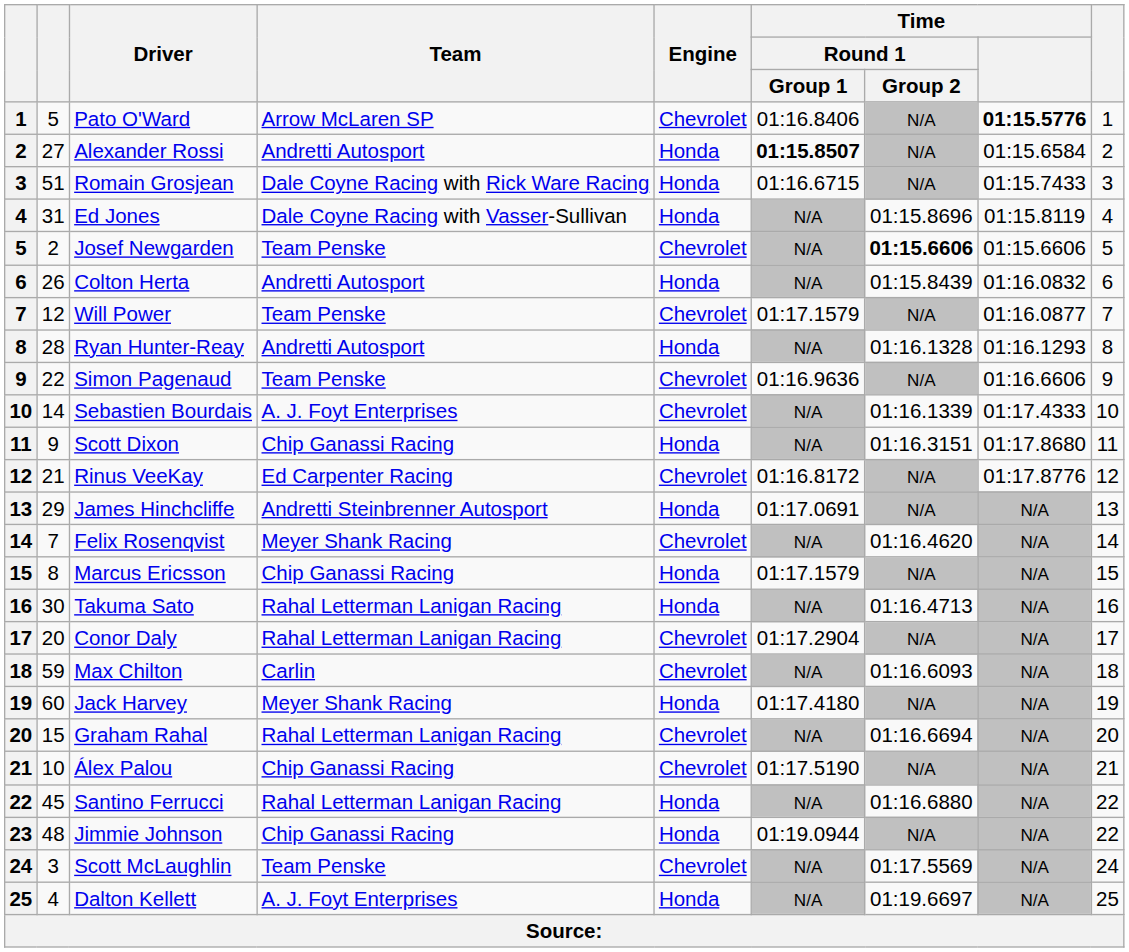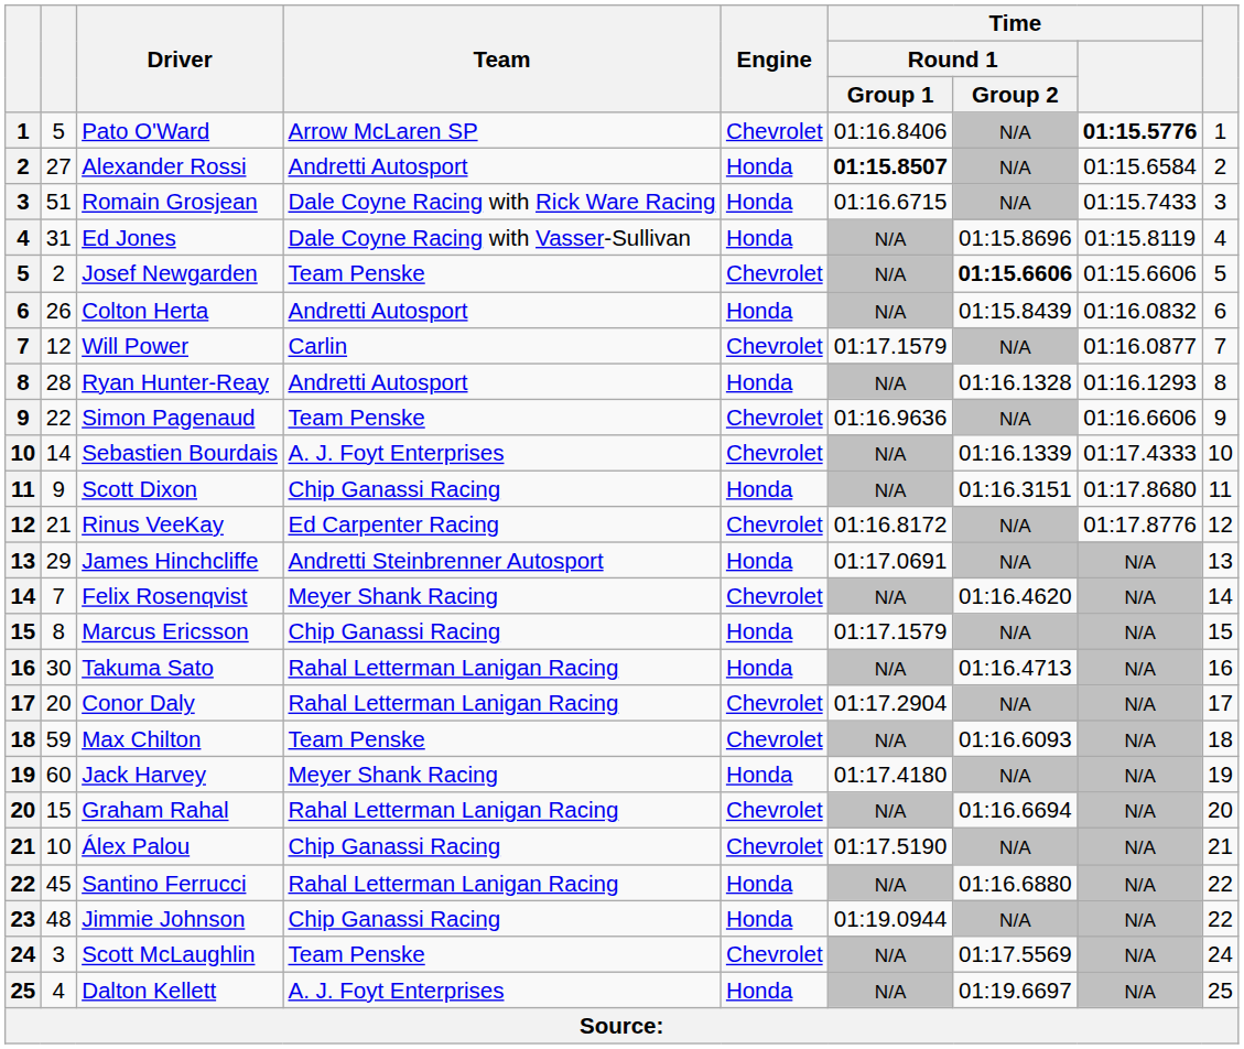 <table class="wikitable sortable" style="text-align:center; font-size:95%;">
 <tr>
 <th rowspan="3"></th>
 <th rowspan="3"></th>
 <th rowspan="3">Driver</th>
 <th rowspan="3">Team</th>
 <th rowspan="3">Engine</th>
 <th colspan="3" style="text-align:center;">Time</th>
 <th rowspan="3"></th>
 </tr>
 <tr>
 <th scope="col" colspan="2">Round 1</th>
 <th scope="col" rowspan="2"></th>
 </tr>
 <tr>
 <th scope="col">Group 1</th>
 <th scope="col">Group 2</th>
 </tr>
 <tr>
 <th scope="row">1</th>
 <td align="center">5</td>
 <td align="left"> <a href='#'>Pato O'Ward</a></td>
 <td align="left"><a href='#'>Arrow McLaren SP</a></td>
 <td align="left"><a href='#'>Chevrolet</a></td>
 <td>01:16.8406</td>
 <td style="background: silver" align="center"><small>N/A</small></td>
 <td><strong>01:15.5776</strong></td>
 <td align="center">1</td>
 </tr>
 <tr>
 <th scope="row">2</th>
 <td align="center">27</td>
 <td align="left"> <a href='#'>Alexander Rossi</a></td>
 <td align="left"><a href='#'>Andretti Autosport</a></td>
 <td align="left"><a href='#'>Honda</a></td>
 <td><strong>01:15.8507</strong></td>
 <td style="background: silver" align="center"><small>N/A</small></td>
 <td>01:15.6584</td>
 <td align="center">2</td>
 </tr>
 <tr>
 <th scope="row">3</th>
 <td align="center">51</td>
 <td align="left"> <a href='#'>Romain Grosjean</a> <strong></strong></td>
 <td align="left"><a href='#'>Dale Coyne Racing</a> with <a href='#'>Rick Ware Racing</a></td>
 <td align="left"><a href='#'>Honda</a></td>
 <td>01:16.6715</td>
 <td style="background: silver" align="center"><small>N/A</small></td>
 <td>01:15.7433</td>
 <td align="center">3</td>
 </tr>
 <tr>
 <th scope="row">4</th>
 <td align="center">31</td>
 <td align="left"> <a href='#'>Ed Jones</a></td>
 <td align="left"><a href='#'>Dale Coyne Racing</a> with <a href='#'>Vasser</a>-Sullivan</td>
 <td align="left"><a href='#'>Honda</a></td>
 <td style="background: silver" align="center"><small>N/A</small></td>
 <td>01:15.8696</td>
 <td>01:15.8119</td>
 <td align="center">4</td>
 </tr>
 <tr>
 <th scope="row">5</th>
 <td align="center">2</td>
 <td align="left"> <a href='#'>Josef Newgarden</a> <strong></strong></td>
 <td align="left"><a href='#'>Team Penske</a></td>
 <td align="left"><a href='#'>Chevrolet</a></td>
 <td style="background: silver" align="center"><small>N/A</small></td>
 <td><strong>01:15.6606</strong></td>
 <td>01:15.6606</td>
 <td align="center">5</td>
 </tr>
 <tr>
 <th scope="row">6</th>
 <td align="center">26</td>
 <td align="left"> <a href='#'>Colton Herta</a></td>
 <td align="left"><a href='#'>Andretti Autosport</a></td>
 <td align="left"><a href='#'>Honda</a></td>
 <td style="background: silver" align="center"><small>N/A</small></td>
 <td>01:15.8439</td>
 <td>01:16.0832</td>
 <td align="center">6</td>
 </tr>
 <tr>
 <th scope="row">7</th>
 <td align="center">12</td>
 <td align="left"> <a href='#'>Will Power</a> <strong></strong></td>
-<td align="left"><a href='#'>Team Penske</a></td>
+<td align="left"><a href='#'>Carlin</a></td>
 <td align="left"><a href='#'>Chevrolet</a></td>
 <td>01:17.1579</td>
 <td style="background: silver" align="center"><small>N/A</small></td>
 <td>01:16.0877</td>
 <td align="center">7</td>
 </tr>
 <tr>
 <th scope="row">8</th>
 <td align="center">28</td>
 <td align="left"> <a href='#'>Ryan Hunter-Reay</a> <strong></strong></td>
 <td align="left"><a href='#'>Andretti Autosport</a></td>
 <td align="left"><a href='#'>Honda</a></td>
 <td style="background: silver" align="center"><small>N/A</small></td>
 <td>01:16.1328</td>
 <td>01:16.1293</td>
 <td align="center">8</td>
 </tr>
 <tr>
 <th scope="row">9</th>
 <td align="center">22</td>
 <td align="left"> <a href='#'>Simon Pagenaud</a> <strong></strong></td>
 <td align="left"><a href='#'>Team Penske</a></td>
 <td align="left"><a href='#'>Chevrolet</a></td>
 <td>01:16.9636</td>
 <td style="background: silver" align="center"><small>N/A</small></td>
 <td>01:16.6606</td>
 <td align="center">9</td>
 </tr>
 <tr>
 <th scope="row">10</th>
 <td align="center">14</td>
 <td align="left"> <a href='#'>Sebastien Bourdais</a> <strong></strong></td>
 <td align="left"><a href='#'>A. J. Foyt Enterprises</a></td>
 <td align="left"><a href='#'>Chevrolet</a></td>
 <td style="background: silver" align="center"><small>N/A</small></td>
 <td>01:16.1339</td>
 <td>01:17.4333</td>
 <td align="center">10</td>
 </tr>
 <tr>
 <th scope="row">11</th>
 <td align="center">9</td>
 <td align="left"> <a href='#'>Scott Dixon</a> <strong></strong></td>
 <td align="left"><a href='#'>Chip Ganassi Racing</a></td>
 <td align="left"><a href='#'>Honda</a></td>
 <td style="background: silver" align="center"><small>N/A</small></td>
 <td>01:16.3151</td>
 <td>01:17.8680</td>
 <td align="center">11</td>
 </tr>
 <tr>
 <th scope="row">12</th>
 <td align="center">21</td>
 <td align="left"> <a href='#'>Rinus VeeKay</a></td>
 <td align="left"><a href='#'>Ed Carpenter Racing</a></td>
 <td align="left"><a href='#'>Chevrolet</a></td>
 <td>01:16.8172</td>
 <td style="background: silver" align="center"><small>N/A</small></td>
 <td>01:17.8776</td>
 <td align="center">12</td>
 </tr>
 <tr>
 <th scope="row">13</th>
 <td align="center">29</td>
 <td align="left"> <a href='#'>James Hinchcliffe</a></td>
 <td align="left"><a href='#'>Andretti Steinbrenner Autosport</a></td>
 <td align="left"><a href='#'>Honda</a></td>
 <td>01:17.0691</td>
 <td style="background: silver" align="center"><small>N/A</small></td>
 <td style="background: silver" align="center" data-sort-value="13"><small>N/A</small></td>
 <td align="center">13</td>
 </tr>
 <tr>
 <th scope="row">14</th>
 <td align="center">7</td>
 <td align="left"> <a href='#'>Felix Rosenqvist</a></td>
 <td align="left"><a href='#'>Meyer Shank Racing</a></td>
 <td align="left"><a href='#'>Chevrolet</a></td>
 <td style="background: silver" align="center"><small>N/A</small></td>
 <td>01:16.4620</td>
 <td style="background: silver" align="center" data-sort-value="14"><small>N/A</small></td>
 <td align="center">14</td>
 </tr>
 <tr>
 <th scope="row">15</th>
 <td align="center">8</td>
 <td align="left"> <a href='#'>Marcus Ericsson</a></td>
 <td align="left"><a href='#'>Chip Ganassi Racing</a></td>
 <td align="left"><a href='#'>Honda</a></td>
 <td>01:17.1579</td>
 <td style="background: silver" align="center"><small>N/A</small></td>
 <td style="background: silver" align="center" data-sort-value="15"><small>N/A</small></td>
 <td align="center">15</td>
 </tr>
 <tr>
 <th scope="row">16</th>
 <td align="center">30</td>
 <td align="left"> <a href='#'>Takuma Sato</a></td>
 <td align="left"><a href='#'>Rahal Letterman Lanigan Racing</a></td>
 <td align="left"><a href='#'>Honda</a></td>
 <td style="background: silver" align="center"><small>N/A</small></td>
 <td>01:16.4713</td>
 <td style="background: silver" align="center" data-sort-value="16"><small>N/A</small></td>
 <td align="center">16</td>
 </tr>
 <tr>
 <th scope="row">17</th>
 <td align="center">20</td>
 <td align="left"> <a href='#'>Conor Daly</a></td>
 <td align="left"><a href='#'>Rahal Letterman Lanigan Racing</a></td>
 <td align="left"><a href='#'>Chevrolet</a></td>
 <td>01:17.2904</td>
 <td style="background: silver" align="center"><small>N/A</small></td>
 <td style="background: silver" align="center" data-sort-value="17"><small>N/A</small></td>
 <td align="center">17</td>
 </tr>
 <tr>
 <th scope="row">18</th>
 <td align="center">59</td>
 <td align="left"> <a href='#'>Max Chilton</a></td>
-<td align="left"><a href='#'>Carlin</a></td>
+<td align="left"><a href='#'>Team Penske</a></td>
 <td align="left"><a href='#'>Chevrolet</a></td>
 <td style="background: silver" align="center"><small>N/A</small></td>
 <td>01:16.6093</td>
 <td style="background: silver" align="center" data-sort-value="18"><small>N/A</small></td>
 <td align="center">18</td>
 </tr>
 <tr>
 <th scope="row">19</th>
 <td align="center">60</td>
 <td align="left"> <a href='#'>Jack Harvey</a></td>
 <td align="left"><a href='#'>Meyer Shank Racing</a></td>
 <td align="left"><a href='#'>Honda</a></td>
 <td>01:17.4180</td>
 <td style="background: silver" align="center"><small>N/A</small></td>
 <td style="background: silver" align="center" data-sort-value="19"><small>N/A</small></td>
 <td align="center">19</td>
 </tr>
 <tr>
 <th scope="row">20</th>
 <td align="center">15</td>
 <td align="left"> <a href='#'>Graham Rahal</a></td>
 <td align="left"><a href='#'>Rahal Letterman Lanigan Racing</a></td>
 <td align="left"><a href='#'>Chevrolet</a></td>
 <td style="background: silver" align="center"><small>N/A</small></td>
 <td>01:16.6694</td>
 <td style="background: silver" align="center" data-sort-value="20"><small>N/A</small></td>
 <td align="center">20</td>
 </tr>
 <tr>
 <th scope="row">21</th>
 <td align="center">10</td>
 <td align="left"> <a href='#'>Álex Palou</a></td>
 <td align="left"><a href='#'>Chip Ganassi Racing</a></td>
 <td align="left"><a href='#'>Chevrolet</a></td>
 <td>01:17.5190</td>
 <td style="background: silver" align="center"><small>N/A</small></td>
 <td style="background: silver" align="center" data-sort-value="21"><small>N/A</small></td>
 <td align="center">21</td>
 </tr>
 <tr>
 <th scope="row">22</th>
 <td align="center">45</td>
 <td align="left"> <a href='#'>Santino Ferrucci</a></td>
 <td align="left"><a href='#'>Rahal Letterman Lanigan Racing</a></td>
 <td align="left"><a href='#'>Honda</a></td>
 <td style="background: silver" align="center"><small>N/A</small></td>
 <td>01:16.6880</td>
 <td style="background: silver" align="center" data-sort-value="22"><small>N/A</small></td>
 <td align="center">22</td>
 </tr>
 <tr>
 <th scope="row">23</th>
 <td align="center">48</td>
 <td align="left"> <a href='#'>Jimmie Johnson</a> <strong></strong></td>
 <td align="left"><a href='#'>Chip Ganassi Racing</a></td>
 <td align="left"><a href='#'>Honda</a></td>
 <td>01:19.0944</td>
 <td style="background: silver" align="center"><small>N/A</small></td>
 <td style="background: silver" align="center" data-sort-value="23"><small>N/A</small></td>
 <td align="center">22</td>
 </tr>
 <tr>
 <th scope="row">24</th>
 <td align="center">3</td>
 <td align="left"> <a href='#'>Scott McLaughlin</a> <strong></strong></td>
 <td align="left"><a href='#'>Team Penske</a></td>
 <td align="left"><a href='#'>Chevrolet</a></td>
 <td style="background: silver" align="center"><small>N/A</small></td>
 <td>01:17.5569</td>
 <td style="background: silver" align="center" data-sort-value="24"><small>N/A</small></td>
 <td align="center">24</td>
 </tr>
 <tr>
 <th scope="row">25</th>
 <td align="center">4</td>
 <td align="left"> <a href='#'>Dalton Kellett</a></td>
 <td align="left"><a href='#'>A. J. Foyt Enterprises</a></td>
 <td align="left"><a href='#'>Honda</a></td>
 <td style="background: silver" align="center"><small>N/A</small></td>
 <td>01:19.6697</td>
 <td style="background: silver" align="center" data-sort-value="24"><small>N/A</small></td>
 <td align="center">25</td>
 </tr>
 <tr>
 <th colspan="10">Source:</th>
 </tr>
 </table>
